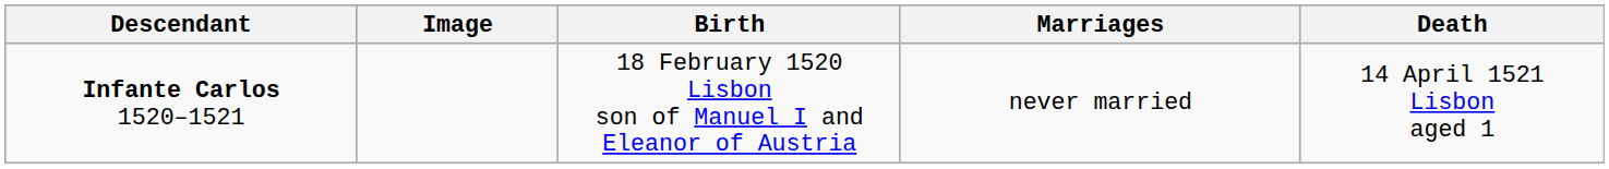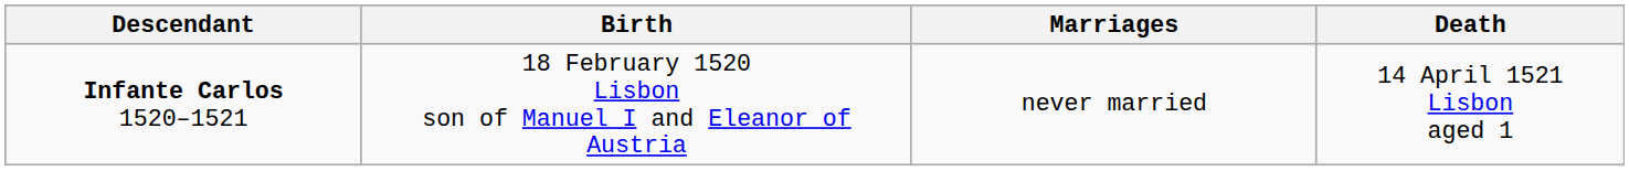 <table style="text-align:center; width:100%" class="wikitable">
 <tr>
 <th style="width:22%;">Descendant</th>
-<th style="width:105px;">Image</th>
 <th>Birth</th>
 <th style="width:25%;">Marriages</th>
 <th style="width:19%;">Death</th>
 </tr>
 <tr>
 <td><strong>Infante Carlos</strong><br>1520–1521</td>
-<td></td>
 <td>18 February 1520<br><a href='#'>Lisbon</a><br>son of <a href='#'>Manuel I</a> and <a href='#'>Eleanor of Austria</a></td>
 <td>never married</td>
 <td>14 April 1521 <br><a href='#'>Lisbon</a><br>aged 1</td>
 </tr>
 </table>
